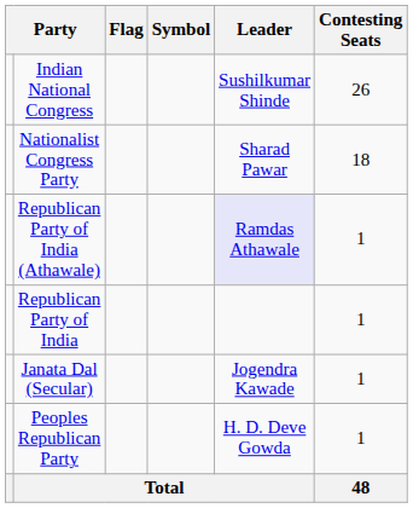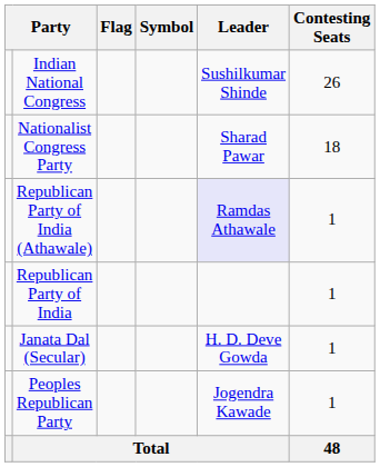 <table class="wikitable" width="50%" style="text-align:center">
 <tr>
 <th colspan="2">Party</th>
 <th>Flag</th>
 <th>Symbol</th>
 <th>Leader</th>
 <th>Contesting Seats</th>
 </tr>
 <tr>
 <td></td>
 <td><a href='#'>Indian National Congress</a></td>
 <td></td>
 <td></td>
 <td><a href='#'>Sushilkumar Shinde</a></td>
 <td>26</td>
 </tr>
 <tr>
 <td></td>
 <td><a href='#'>Nationalist Congress Party</a></td>
 <td></td>
 <td></td>
 <td><a href='#'>Sharad Pawar</a></td>
 <td>18</td>
 </tr>
 <tr>
 <td></td>
 <td><a href='#'>Republican Party of India (Athawale)</a></td>
 <td></td>
 <td></td>
 <td style="background: lavender;"><a href='#'>Ramdas Athawale</a></td>
 <td>1</td>
 </tr>
 <tr>
 <td></td>
 <td><a href='#'>Republican Party of India</a></td>
 <td></td>
 <td></td>
 <td></td>
 <td>1</td>
 </tr>
 <tr>
 <td></td>
 <td><a href='#'>Janata Dal (Secular)</a></td>
 <td></td>
 <td></td>
-<td><a href='#'>Jogendra Kawade</a></td>
+<td><a href='#'>H. D. Deve Gowda</a></td>
 <td>1</td>
 </tr>
 <tr>
 <td></td>
 <td><a href='#'>Peoples Republican Party</a></td>
 <td></td>
 <td></td>
-<td><a href='#'>H. D. Deve Gowda</a></td>
+<td><a href='#'>Jogendra Kawade</a></td>
 <td>1</td>
 </tr>
 <tr>
 <th></th>
 <th colspan="4">Total</th>
 <th>48</th>
 </tr>
 </table>
